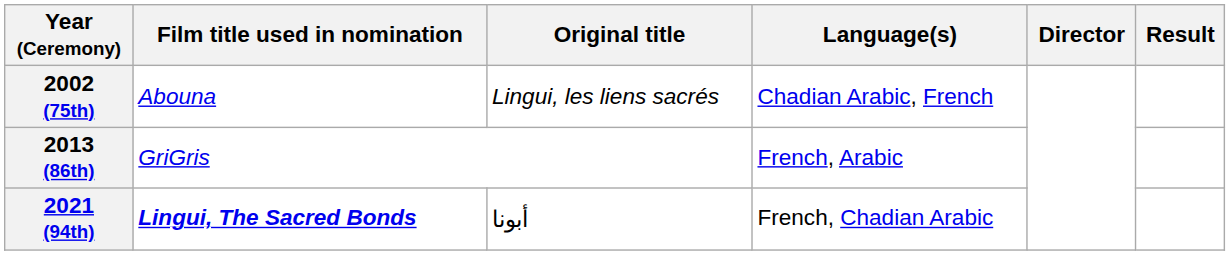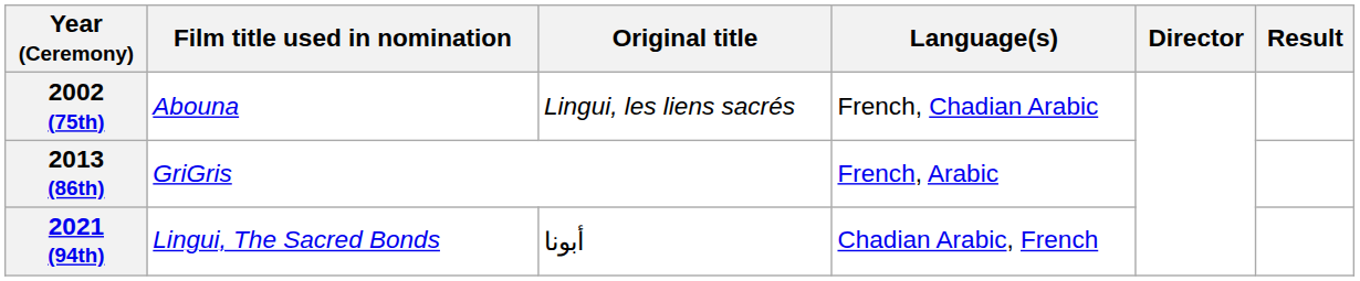 <table class="wikitable sortable" width="98%" style="background:#ffffff;">
 <tr>
 <th>Year<br><small>(Ceremony)</small></th>
 <th>Film title used in nomination</th>
 <th>Original title</th>
 <th>Language(s)</th>
 <th>Director</th>
 <th>Result</th>
 </tr>
 <tr>
 <th align="center">2002<br><small><a href='#'>(75th)</a></small></th>
 <td><em><a href='#'>Abouna</a></em></td>
 <td><em>Lingui, les liens sacrés</em></td>
-<td><a href='#'>Chadian Arabic</a>, <a href='#'>French</a></td>
+<td>French, <a href='#'>Chadian Arabic</a></td>
 <td rowspan="3"></td>
 <td></td>
 </tr>
 <tr>
 <th align="center">2013<br><small><a href='#'>(86th)</a></small></th>
 <td colspan="2"><em><a href='#'>GriGris</a></em></td>
 <td><a href='#'>French</a>, <a href='#'>Arabic</a></td>
 <td></td>
 </tr>
 <tr>
 <th align="center"><a href='#'>2021</a><br><small><a href='#'>(94th)</a></small></th>
-<td><strong><em><a href='#'>Lingui, The Sacred Bonds</a></em></strong></td>
+<td><em><a href='#'>Lingui, The Sacred Bonds</a></em></td>
 <td>أبونا</td>
-<td>French, <a href='#'>Chadian Arabic</a></td>
+<td><a href='#'>Chadian Arabic</a>, <a href='#'>French</a></td>
 <td></td>
 </tr>
 </table>
